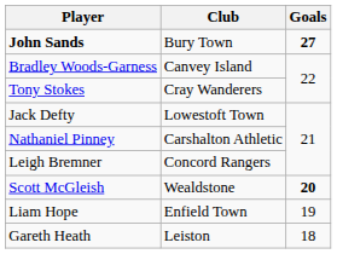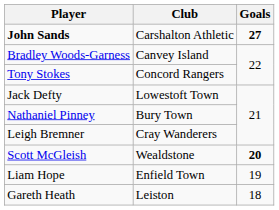 <table class="wikitable">
 <tr>
 <th>Player</th>
 <th>Club</th>
 <th>Goals</th>
 </tr>
 <tr>
 <td><strong>John Sands</strong></td>
-<td>Bury Town</td>
+<td>Carshalton Athletic</td>
 <td align="center"><strong>27</strong></td>
 </tr>
 <tr>
 <td><a href='#'>Bradley Woods-Garness</a></td>
 <td>Canvey Island</td>
 <td rowspan="2" align="center">22</td>
 </tr>
 <tr>
 <td><a href='#'>Tony Stokes</a></td>
-<td>Cray Wanderers</td>
+<td>Concord Rangers</td>
 </tr>
 <tr>
 <td>Jack Defty</td>
 <td>Lowestoft Town</td>
 <td rowspan="3" align="center">21</td>
 </tr>
 <tr>
 <td><a href='#'>Nathaniel Pinney</a></td>
-<td>Carshalton Athletic</td>
+<td>Bury Town</td>
 </tr>
 <tr>
 <td>Leigh Bremner</td>
-<td>Concord Rangers</td>
+<td>Cray Wanderers</td>
 </tr>
 <tr>
 <td><a href='#'>Scott McGleish</a></td>
 <td>Wealdstone</td>
 <td align="center"><strong>20</strong></td>
 </tr>
 <tr>
 <td>Liam Hope</td>
 <td>Enfield Town</td>
 <td align="center">19</td>
 </tr>
 <tr>
 <td>Gareth Heath</td>
 <td>Leiston</td>
 <td align="center">18</td>
 </tr>
 </table>
